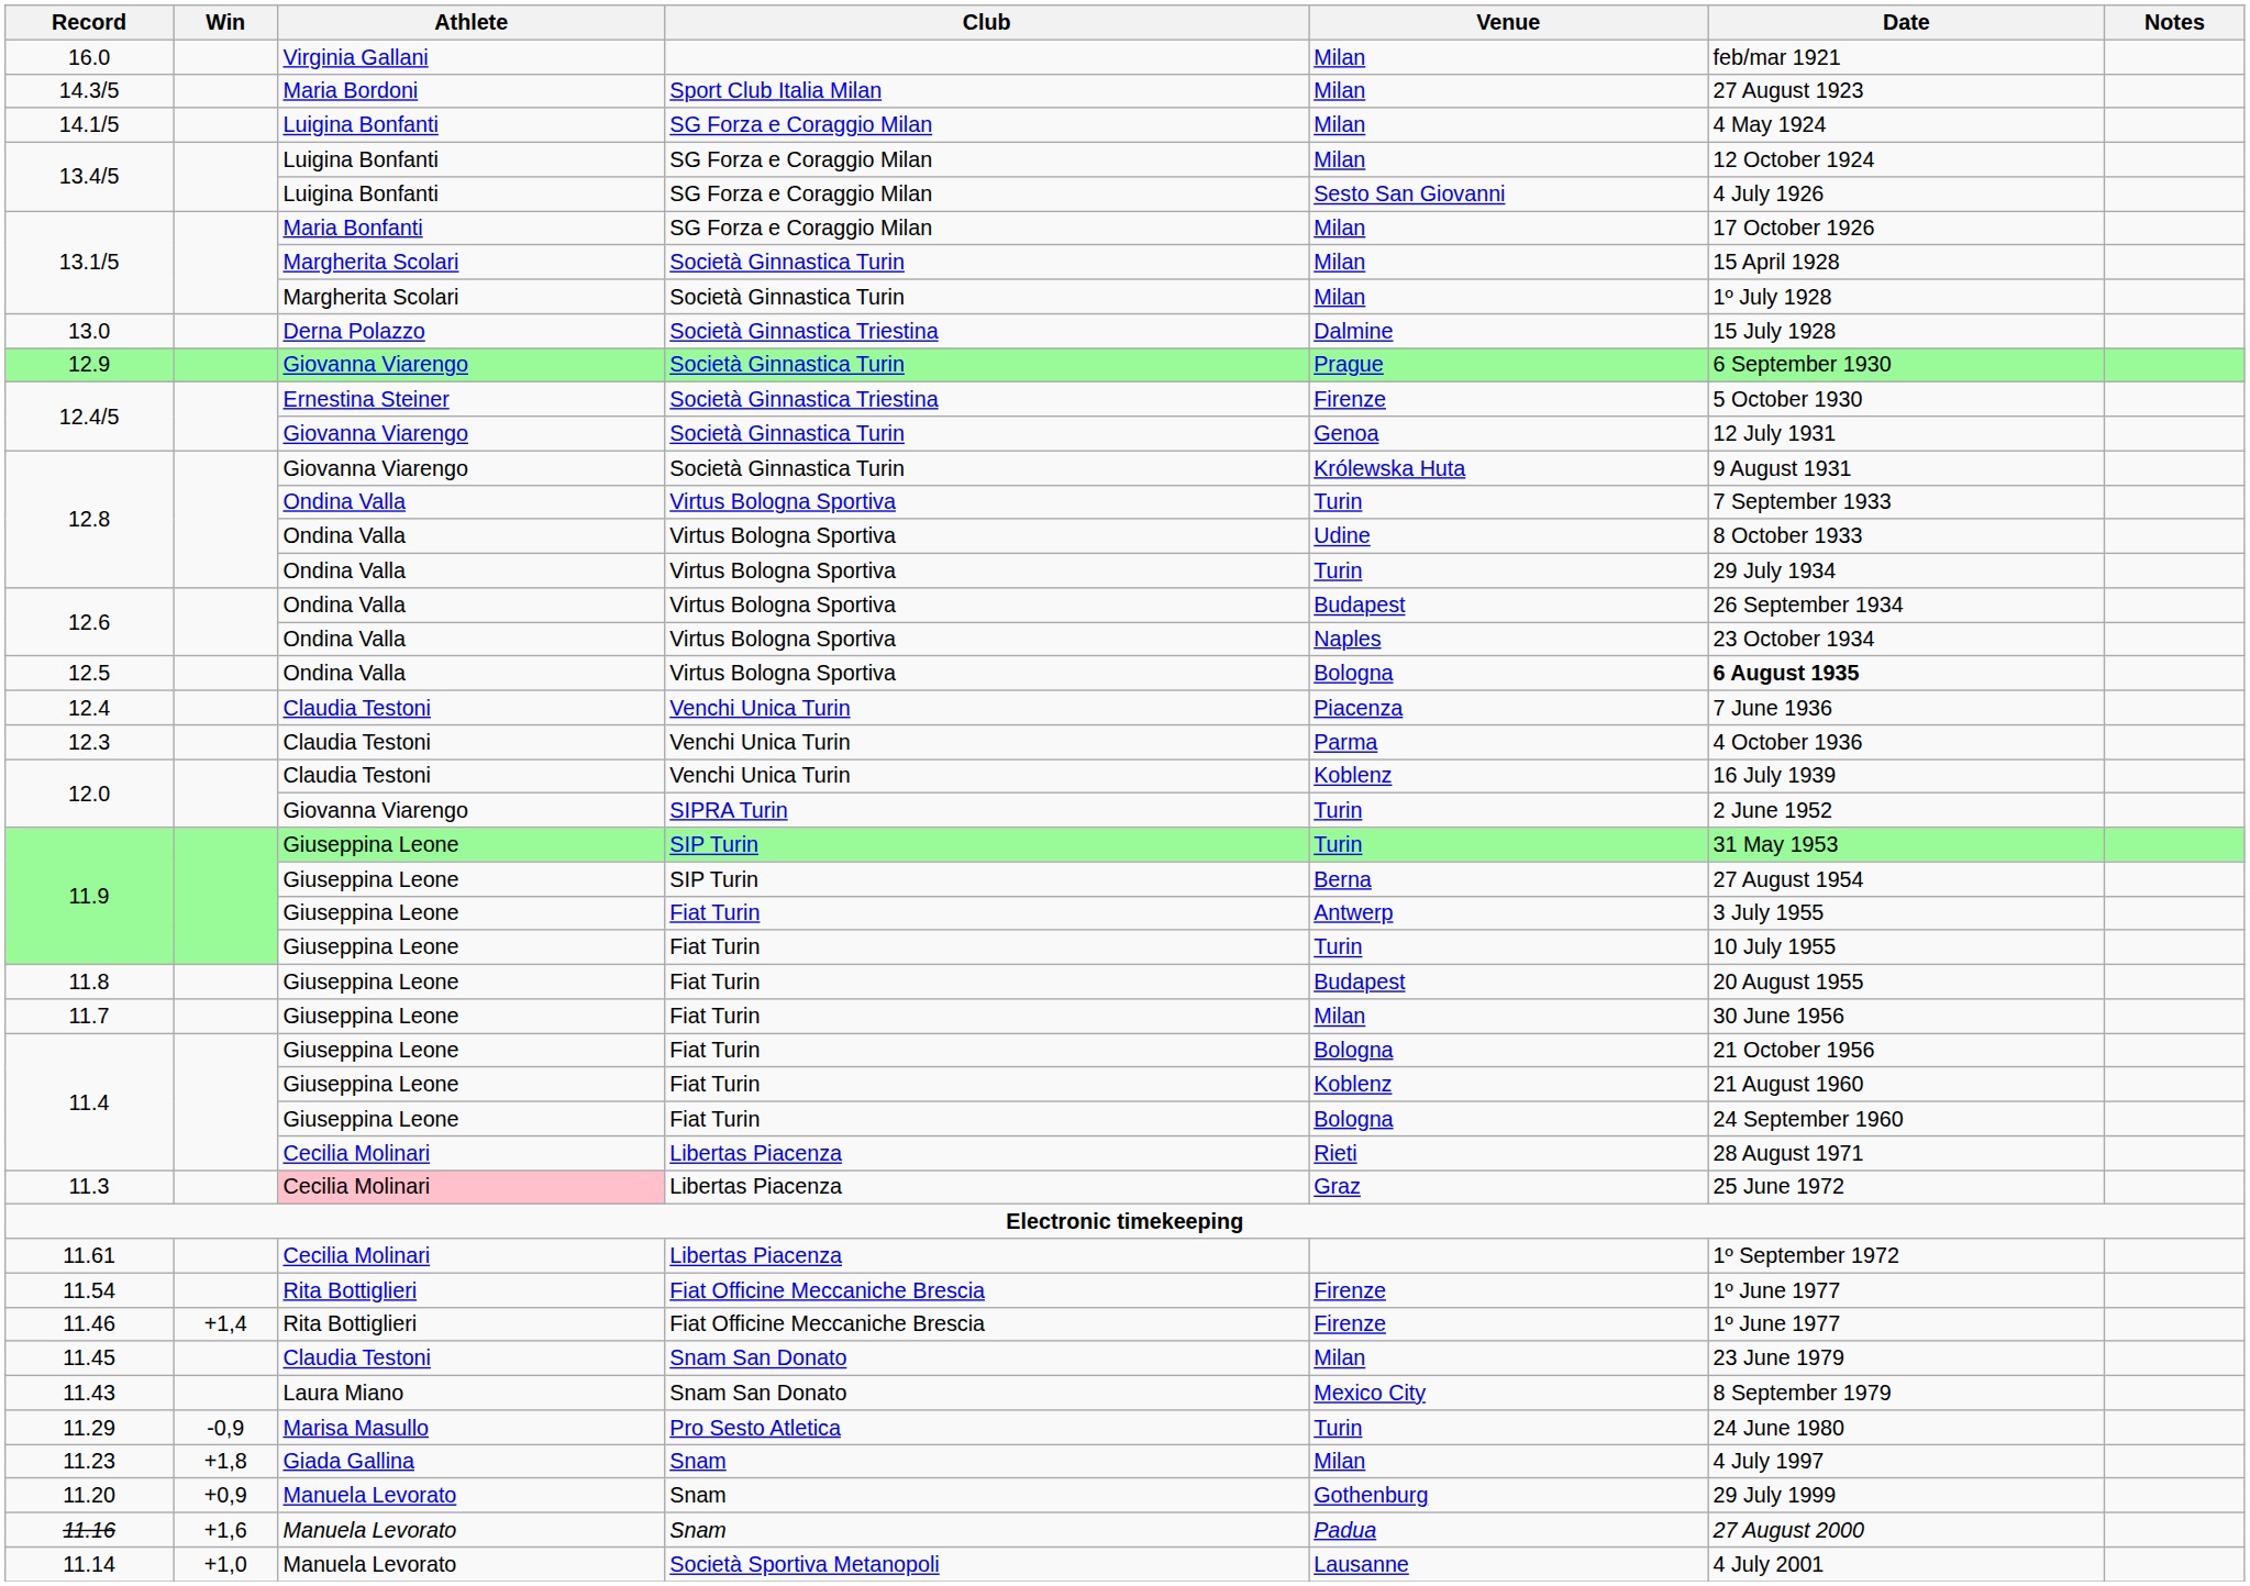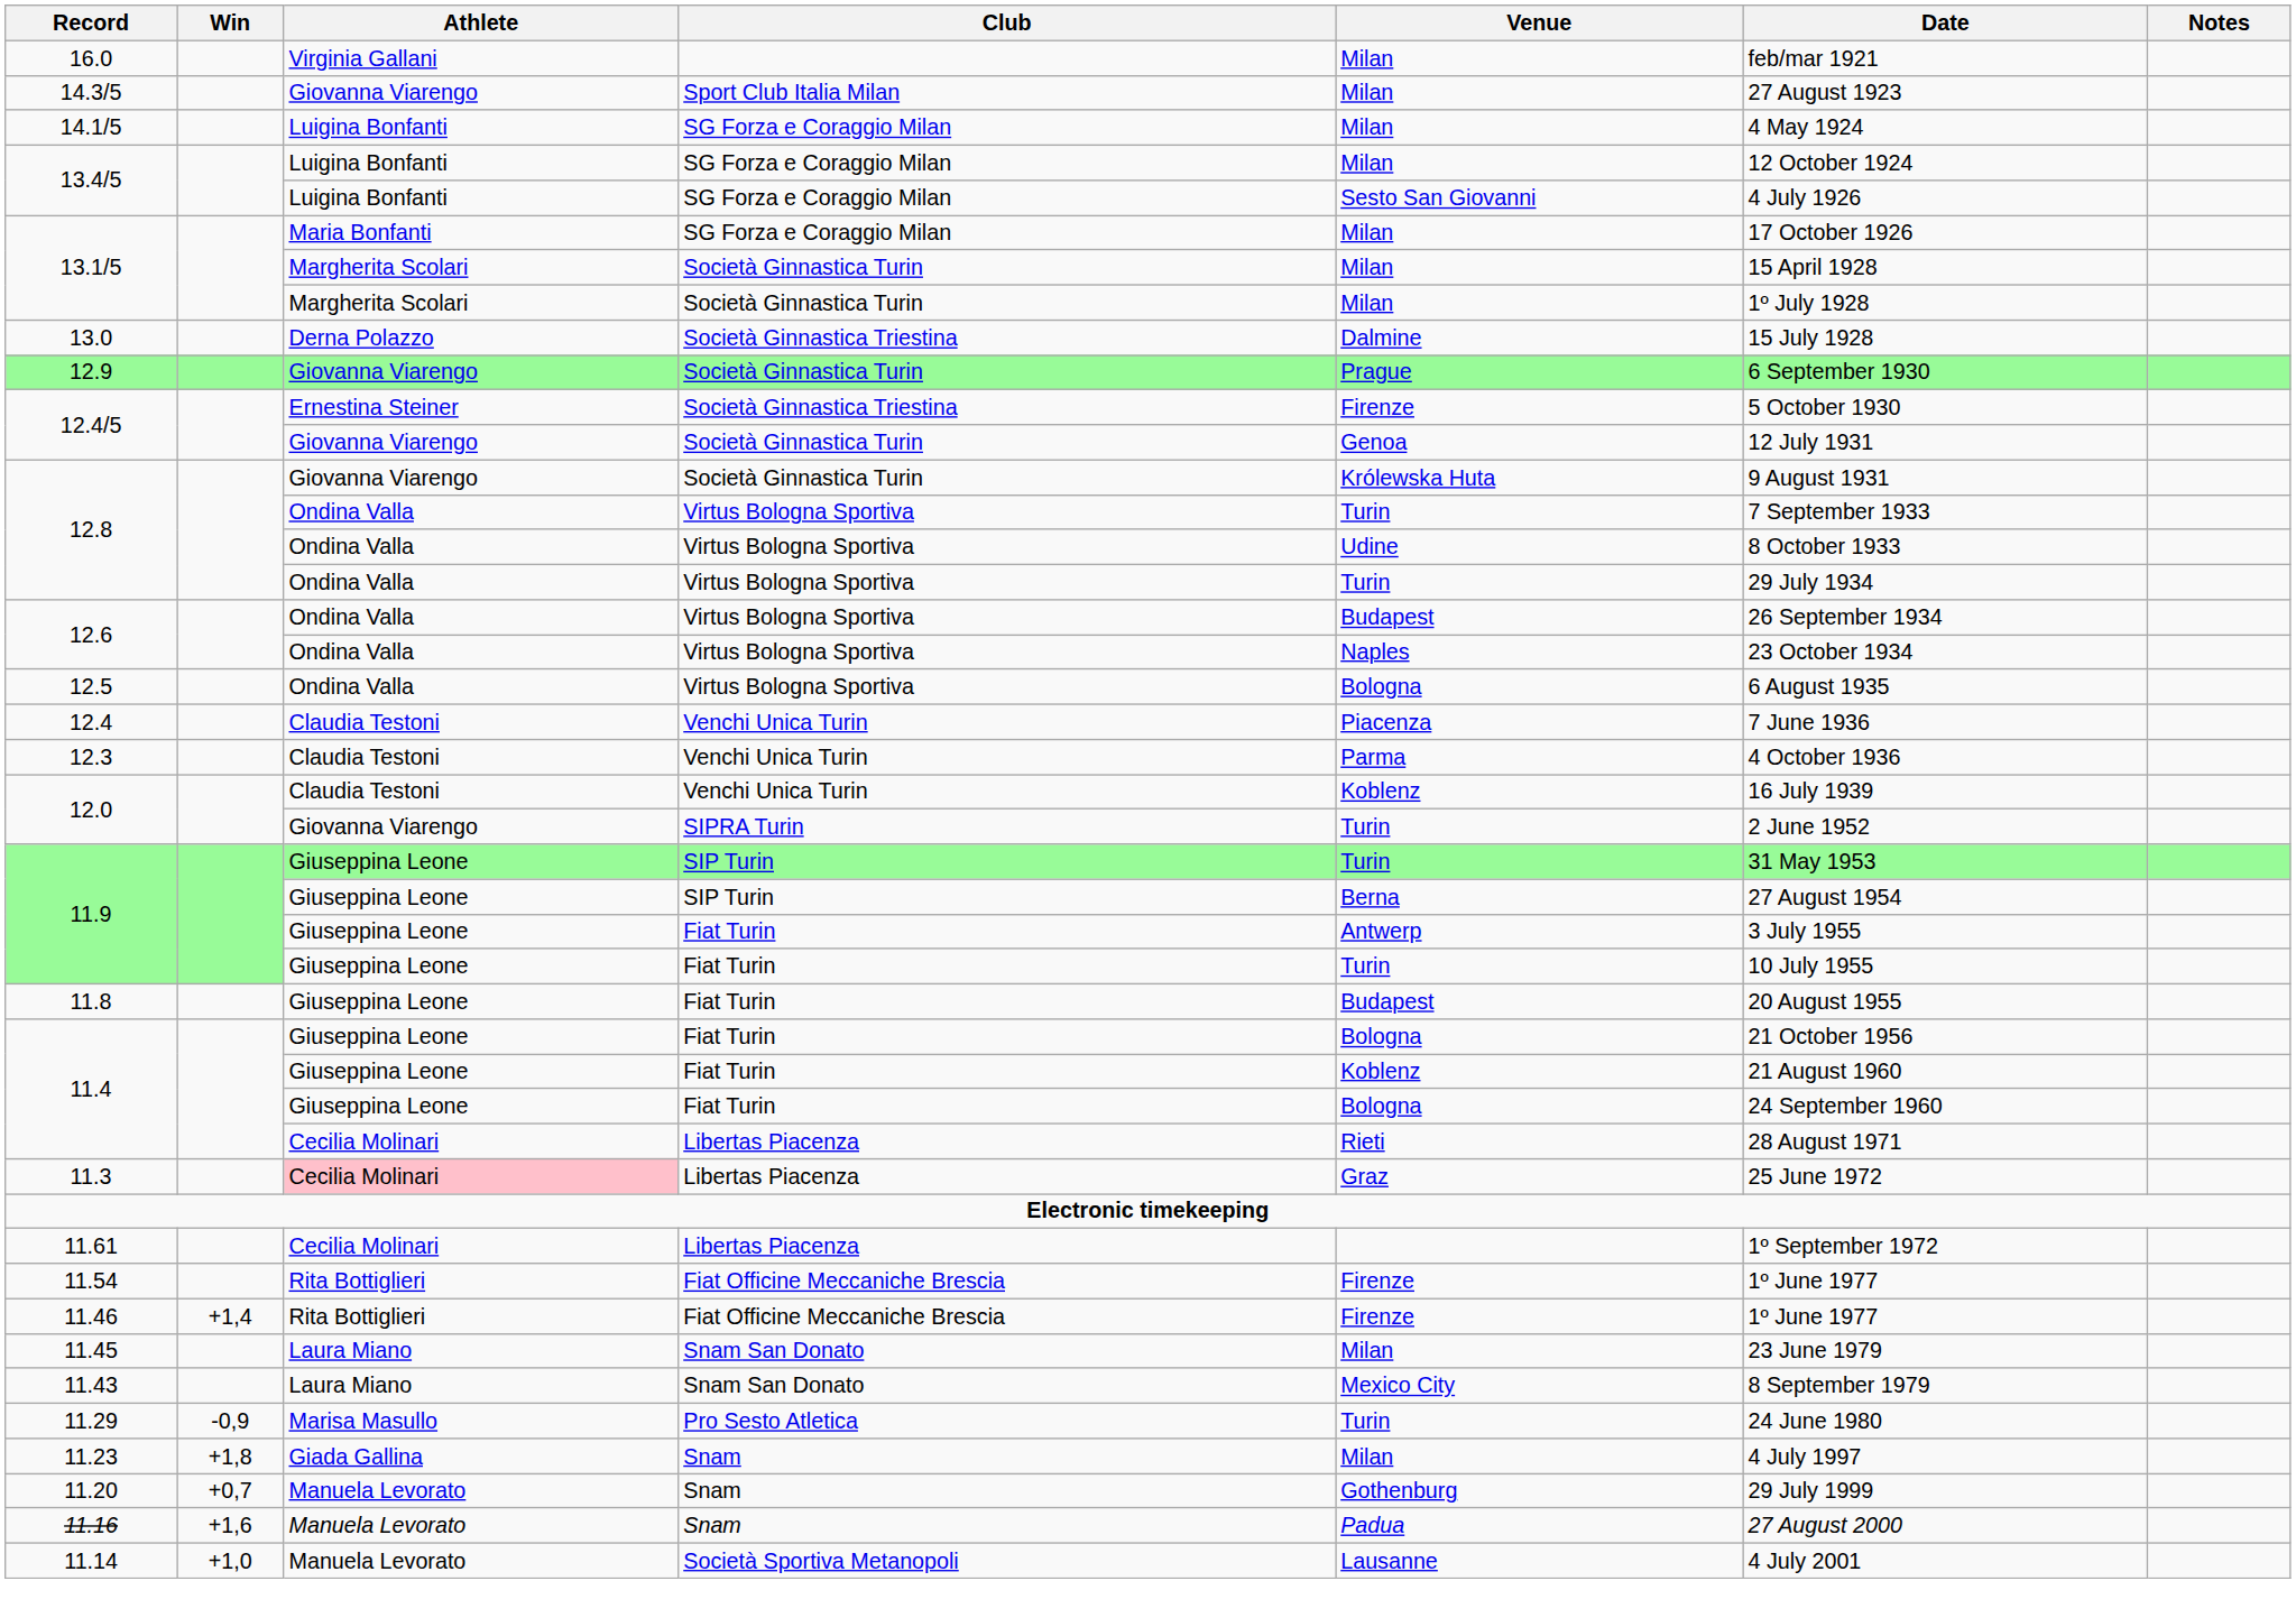 <table class="wikitable sortable" width=75% style="font-size:90%; text-align:left;">
 <tr>
 <th>Record</th>
 <th>Win</th>
 <th>Athlete</th>
 <th>Club</th>
 <th>Venue</th>
 <th>Date</th>
 <th>Notes</th>
 </tr>
 <tr>
 <td align=center>16.0</td>
 <td align=center></td>
 <td><a href='#'>Virginia Gallani</a></td>
 <td></td>
 <td> <a href='#'>Milan</a></td>
 <td>feb/mar 1921</td>
 <td></td>
 </tr>
 <tr>
 <td align=center>14.3/5</td>
 <td align=center></td>
-<td><a href='#'>Maria Bordoni</a></td>
+<td><a href='#'>Giovanna Viarengo</a></td>
 <td><a href='#'>Sport Club Italia Milan</a></td>
 <td> <a href='#'>Milan</a></td>
 <td>27 August 1923</td>
 <td></td>
 </tr>
 <tr>
 <td align=center>14.1/5</td>
 <td align=center></td>
 <td><a href='#'>Luigina Bonfanti</a></td>
 <td><a href='#'>SG Forza e Coraggio Milan</a></td>
 <td> <a href='#'>Milan</a></td>
 <td>4 May 1924</td>
 <td></td>
 </tr>
 <tr>
 <td rowspan=2 align=center>13.4/5</td>
 <td rowspan=2 align=center></td>
 <td>Luigina Bonfanti</td>
 <td>SG Forza e Coraggio Milan</td>
 <td> <a href='#'>Milan</a></td>
 <td>12 October 1924</td>
 <td></td>
 </tr>
 <tr>
 <td>Luigina Bonfanti</td>
 <td>SG Forza e Coraggio Milan</td>
 <td> <a href='#'>Sesto San Giovanni</a></td>
 <td>4 July 1926</td>
 <td></td>
 </tr>
 <tr>
 <td rowspan=3 align=center>13.1/5</td>
 <td rowspan=3 align=center></td>
 <td><a href='#'>Maria Bonfanti</a></td>
 <td>SG Forza e Coraggio Milan</td>
 <td> <a href='#'>Milan</a></td>
 <td>17 October 1926</td>
 <td></td>
 </tr>
 <tr>
 <td><a href='#'>Margherita Scolari</a></td>
 <td><a href='#'>Società Ginnastica Turin</a></td>
 <td> <a href='#'>Milan</a></td>
 <td>15 April 1928</td>
 <td></td>
 </tr>
 <tr>
 <td>Margherita Scolari</td>
 <td>Società Ginnastica Turin</td>
 <td> <a href='#'>Milan</a></td>
 <td>1º July 1928</td>
 <td></td>
 </tr>
 <tr>
 <td align=center>13.0</td>
 <td align=center></td>
 <td><a href='#'>Derna Polazzo</a></td>
 <td><a href='#'>Società Ginnastica Triestina</a></td>
 <td> <a href='#'>Dalmine</a></td>
 <td>15 July 1928</td>
 <td></td>
 </tr>
 <tr bgcolor=palegreen>
 <td align=center>12.9</td>
 <td align=center></td>
 <td><a href='#'>Giovanna Viarengo</a></td>
 <td><a href='#'>Società Ginnastica Turin</a></td>
 <td> <a href='#'>Prague</a></td>
 <td>6 September 1930</td>
 <td align=center></td>
 </tr>
 <tr>
 <td rowspan=2 align=center>12.4/5</td>
 <td rowspan=2 align=center></td>
 <td><a href='#'>Ernestina Steiner</a></td>
 <td><a href='#'>Società Ginnastica Triestina</a></td>
 <td> <a href='#'>Firenze</a></td>
 <td>5 October 1930</td>
 <td></td>
 </tr>
 <tr>
 <td><a href='#'>Giovanna Viarengo</a></td>
 <td><a href='#'>Società Ginnastica Turin</a></td>
 <td> <a href='#'>Genoa</a></td>
 <td>12 July 1931</td>
 <td></td>
 </tr>
 <tr>
 <td rowspan=4 align=center>12.8</td>
 <td rowspan=4 align=center></td>
 <td>Giovanna Viarengo</td>
 <td>Società Ginnastica Turin</td>
 <td> <a href='#'>Królewska Huta</a></td>
 <td>9 August 1931</td>
 <td></td>
 </tr>
 <tr>
 <td><a href='#'>Ondina Valla</a></td>
 <td><a href='#'>Virtus Bologna Sportiva</a></td>
 <td> <a href='#'>Turin</a></td>
 <td>7 September 1933</td>
 <td></td>
 </tr>
 <tr>
 <td>Ondina Valla</td>
 <td>Virtus Bologna Sportiva</td>
 <td> <a href='#'>Udine</a></td>
 <td>8 October 1933</td>
 <td></td>
 </tr>
 <tr>
 <td>Ondina Valla</td>
 <td>Virtus Bologna Sportiva</td>
 <td> <a href='#'>Turin</a></td>
 <td>29 July 1934</td>
 <td></td>
 </tr>
 <tr>
 <td rowspan=2 align=center>12.6</td>
 <td rowspan=2 align=center></td>
 <td>Ondina Valla</td>
 <td>Virtus Bologna Sportiva</td>
 <td> <a href='#'>Budapest</a></td>
 <td>26 September 1934</td>
 <td></td>
 </tr>
 <tr>
 <td>Ondina Valla</td>
 <td>Virtus Bologna Sportiva</td>
 <td> <a href='#'>Naples</a></td>
 <td>23 October 1934</td>
 <td></td>
 </tr>
 <tr>
 <td align=center>12.5</td>
 <td align=center></td>
 <td>Ondina Valla</td>
 <td>Virtus Bologna Sportiva</td>
 <td> <a href='#'>Bologna</a></td>
-<td><strong>6 August 1935</strong></td>
+<td>6 August 1935</td>
 <td></td>
 </tr>
 <tr>
 <td align=center>12.4</td>
 <td align=center></td>
 <td><a href='#'>Claudia Testoni</a></td>
 <td><a href='#'>Venchi Unica Turin</a></td>
 <td> <a href='#'>Piacenza</a></td>
 <td>7 June 1936</td>
 <td></td>
 </tr>
 <tr>
 <td align=center>12.3</td>
 <td align=center></td>
 <td>Claudia Testoni</td>
 <td>Venchi Unica Turin</td>
 <td> <a href='#'>Parma</a></td>
 <td>4 October 1936</td>
 <td></td>
 </tr>
 <tr>
 <td rowspan=2 align=center>12.0</td>
 <td rowspan=2 align=center></td>
 <td>Claudia Testoni</td>
 <td>Venchi Unica Turin</td>
 <td> <a href='#'>Koblenz</a></td>
 <td>16 July 1939</td>
 <td></td>
 </tr>
 <tr>
 <td>Giovanna Viarengo</td>
 <td><a href='#'>SIPRA Turin</a></td>
 <td> <a href='#'>Turin</a></td>
 <td>2 June 1952</td>
 <td></td>
 </tr>
 <tr bgcolor=palegreen>
 <td rowspan=4 align=center>11.9</td>
 <td rowspan=4 align=center></td>
 <td>Giuseppina Leone</td>
 <td><a href='#'>SIP Turin</a></td>
 <td> <a href='#'>Turin</a></td>
 <td>31 May 1953</td>
 <td></td>
 </tr>
 <tr>
 <td>Giuseppina Leone</td>
 <td>SIP Turin</td>
 <td> <a href='#'>Berna</a></td>
 <td>27 August 1954</td>
 <td></td>
 </tr>
 <tr>
 <td>Giuseppina Leone</td>
 <td><a href='#'>Fiat Turin</a></td>
 <td> <a href='#'>Antwerp</a></td>
 <td>3 July 1955</td>
 <td></td>
 </tr>
 <tr>
 <td>Giuseppina Leone</td>
 <td>Fiat Turin</td>
 <td> <a href='#'>Turin</a></td>
 <td>10 July 1955</td>
 <td></td>
 </tr>
 <tr>
 <td align=center>11.8</td>
 <td align=center></td>
 <td>Giuseppina Leone</td>
 <td>Fiat Turin</td>
 <td> <a href='#'>Budapest</a></td>
 <td>20 August 1955</td>
 <td></td>
 </tr>
 <tr>
-<td align=center>11.7</td>
-<td align=center></td>
-<td>Giuseppina Leone</td>
-<td>Fiat Turin</td>
-<td> <a href='#'>Milan</a></td>
-<td>30 June 1956</td>
-<td></td>
-</tr>
-<tr>
 <td rowspan=4 align=center>11.4</td>
 <td rowspan=4 align=center></td>
 <td>Giuseppina Leone</td>
 <td>Fiat Turin</td>
 <td> <a href='#'>Bologna</a></td>
 <td>21 October 1956</td>
 <td></td>
 </tr>
 <tr>
 <td>Giuseppina Leone</td>
 <td>Fiat Turin</td>
 <td> <a href='#'>Koblenz</a></td>
 <td>21 August 1960</td>
 <td></td>
 </tr>
 <tr>
 <td>Giuseppina Leone</td>
 <td>Fiat Turin</td>
 <td> <a href='#'>Bologna</a></td>
 <td>24 September 1960</td>
 <td></td>
 </tr>
 <tr>
 <td><a href='#'>Cecilia Molinari</a></td>
 <td><a href='#'>Libertas Piacenza</a></td>
 <td> <a href='#'>Rieti</a></td>
 <td>28 August 1971</td>
 <td></td>
 </tr>
 <tr>
 <td align=center>11.3</td>
 <td align=center></td>
 <td style="background: pink;">Cecilia Molinari</td>
 <td>Libertas Piacenza</td>
 <td> <a href='#'>Graz</a></td>
 <td>25 June 1972</td>
 <td></td>
 </tr>
 <tr>
 <td colspan=7 align=center><strong>Electronic timekeeping</strong></td>
 </tr>
 <tr>
 <td align=center>11.61</td>
 <td align=center></td>
 <td><a href='#'>Cecilia Molinari</a></td>
 <td><a href='#'>Libertas Piacenza</a></td>
 <td></td>
 <td>1º September 1972</td>
 <td></td>
 </tr>
 <tr>
 <td align=center>11.54</td>
 <td align=center></td>
 <td><a href='#'>Rita Bottiglieri</a></td>
 <td><a href='#'>Fiat Officine Meccaniche Brescia</a></td>
 <td> <a href='#'>Firenze</a></td>
 <td>1º June 1977</td>
 <td></td>
 </tr>
 <tr>
 <td align=center>11.46</td>
 <td align=center>+1,4</td>
 <td>Rita Bottiglieri</td>
 <td>Fiat Officine Meccaniche Brescia</td>
 <td> <a href='#'>Firenze</a></td>
 <td>1º June 1977</td>
 <td></td>
 </tr>
 <tr>
 <td align=center>11.45</td>
 <td align=center></td>
-<td><a href='#'>Claudia Testoni</a></td>
+<td><a href='#'>Laura Miano</a></td>
 <td><a href='#'>Snam San Donato</a></td>
 <td> <a href='#'>Milan</a></td>
 <td>23 June 1979</td>
 <td></td>
 </tr>
 <tr>
 <td align=center>11.43</td>
 <td align=center></td>
 <td>Laura Miano</td>
 <td>Snam San Donato</td>
 <td> <a href='#'>Mexico City</a></td>
 <td>8 September 1979</td>
 <td></td>
 </tr>
 <tr>
 <td align=center>11.29</td>
 <td align=center>-0,9</td>
 <td><a href='#'>Marisa Masullo</a></td>
 <td><a href='#'>Pro Sesto Atletica</a></td>
 <td> <a href='#'>Turin</a></td>
 <td>24 June 1980</td>
 <td></td>
 </tr>
 <tr>
 <td align=center>11.23</td>
 <td align=center>+1,8</td>
 <td><a href='#'>Giada Gallina</a></td>
 <td><a href='#'>Snam</a></td>
 <td> <a href='#'>Milan</a></td>
 <td>4 July 1997</td>
 <td></td>
 </tr>
 <tr>
 <td align=center>11.20</td>
-<td align=center>+0,9</td>
+<td align=center>+0,7</td>
 <td><a href='#'>Manuela Levorato</a></td>
 <td>Snam</td>
 <td> <a href='#'>Gothenburg</a></td>
 <td>29 July 1999</td>
 <td></td>
 </tr>
 <tr>
 <td align=center><em><del>11.16</del></em></td>
 <td align=center>+1,6</td>
 <td><em>Manuela Levorato</em></td>
 <td><em>Snam</em></td>
 <td> <em><a href='#'>Padua</a></em></td>
 <td><em>27 August 2000</em></td>
 <td align=center></td>
 </tr>
 <tr>
 <td align=center>11.14</td>
 <td align=center>+1,0</td>
 <td>Manuela Levorato</td>
 <td><a href='#'>Società Sportiva Metanopoli</a></td>
 <td> <a href='#'>Lausanne</a></td>
 <td>4 July 2001</td>
 <td></td>
 </tr>
 </table>
